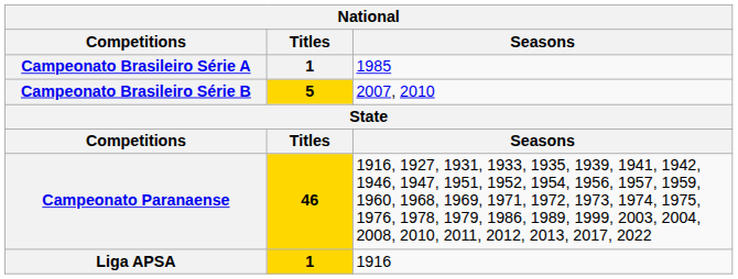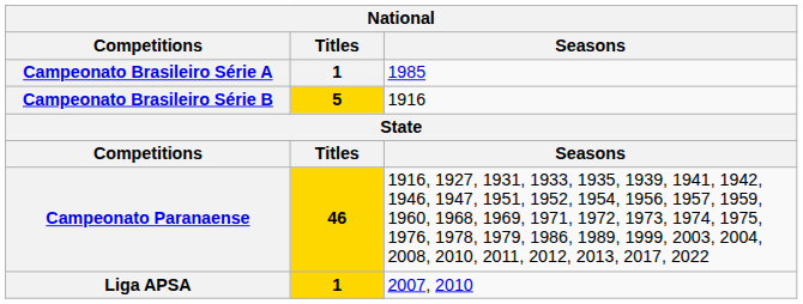 <table class="wikitable">
 <tr>
 <th colspan="3">National</th>
 </tr>
 <tr>
 <th>Competitions</th>
 <th>Titles</th>
 <th>Seasons</th>
 </tr>
 <tr>
 <th><a href='#'>Campeonato Brasileiro Série A</a></th>
 <th>1</th>
 <td><a href='#'>1985</a></td>
 </tr>
 <tr>
 <th><a href='#'>Campeonato Brasileiro Série B</a></th>
 <td bgcolor="gold" style="text-align:center"><strong>5</strong></td>
-<td><a href='#'>2007</a>, <a href='#'>2010</a></td>
+<td>1916</td>
 </tr>
 <tr>
 <th colspan="3">State</th>
 </tr>
 <tr>
 <th style="width:260px">Competitions</th>
 <th style="width:80px">Titles</th>
 <th style="width:380px">Seasons</th>
 </tr>
 <tr>
 <th><a href='#'>Campeonato Paranaense</a></th>
 <td bgcolor="gold" style="text-align:center"><strong>46</strong></td>
 <td>1916, 1927, 1931, 1933, 1935, 1939, 1941, 1942, 1946, 1947, 1951, 1952, 1954, 1956, 1957, 1959, 1960, 1968, 1969, 1971, 1972, 1973, 1974, 1975, 1976, 1978, 1979, 1986, 1989, 1999, 2003, 2004, 2008, 2010, 2011, 2012, 2013, 2017, 2022</td>
 </tr>
 <tr>
 <th>Liga APSA</th>
 <td bgcolor="gold" style="text-align:center"><strong>1</strong></td>
-<td>1916</td>
+<td><a href='#'>2007</a>, <a href='#'>2010</a></td>
 </tr>
 </table>
